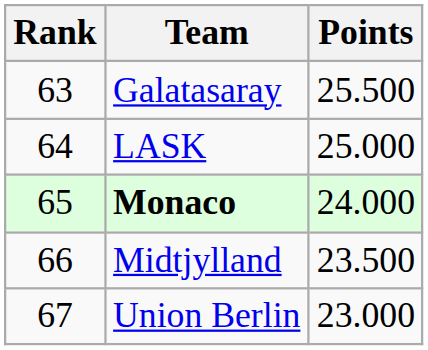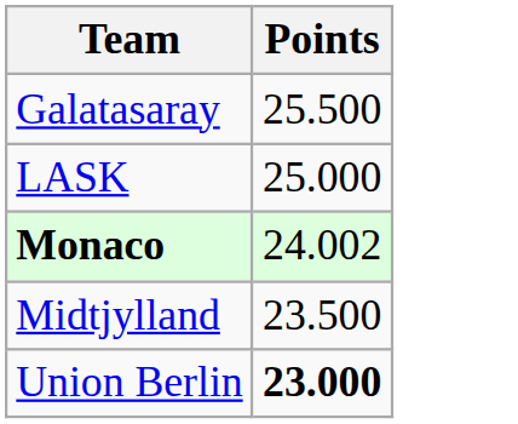 <table class="wikitable" style="text-align: center;">
 <tr>
-<th>Rank</th>
 <th>Team</th>
 <th>Points</th>
 </tr>
 <tr>
-<td>63</td>
 <td align=left> <a href='#'>Galatasaray</a></td>
 <td>25.500</td>
 </tr>
 <tr>
-<td>64</td>
 <td align=left> <a href='#'>LASK</a></td>
 <td>25.000</td>
 </tr>
 <tr style="background:#dfd;">
-<td>65</td>
 <td align=left> <strong>Monaco</strong></td>
-<td>24.000</td>
+<td>24.002</td>
 </tr>
 <tr>
-<td>66</td>
 <td align=left> <a href='#'>Midtjylland</a></td>
 <td>23.500</td>
 </tr>
 <tr>
-<td>67</td>
 <td align=left> <a href='#'>Union Berlin</a></td>
-<td>23.000</td>
+<td><strong>23.000</strong></td>
 </tr>
 </table>
